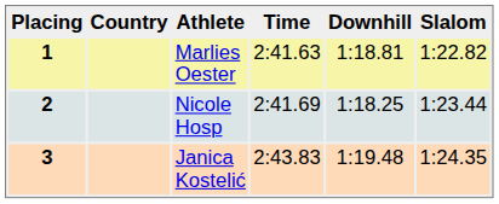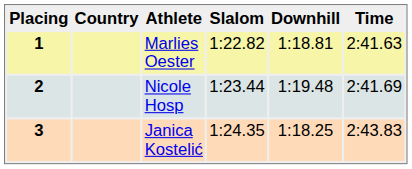 <table style="border-style:solid;border-width:1px;border-color:#808080;background-color:#EFEFEF" cellspacing="2" cellpadding="2" width="380px">
 <tr bgcolor="#EFEFEF">
 <th>Placing</th>
 <th>Country</th>
 <th>Athlete</th>
+<th>Slalom</th>
+<th>Downhill</th>
 <th>Time</th>
-<th>Downhill</th>
-<th>Slalom</th>
 </tr>
 <tr align="center" valign="top" bgcolor="#F7F6A8">
 <th>1</th>
 <td></td>
 <td align="left"><a href='#'>Marlies Oester</a></td>
+<td>1:22.82</td>
+<td>1:18.81</td>
 <td align="left">2:41.63</td>
-<td>1:18.81</td>
-<td>1:22.82</td>
 </tr>
 <tr align="center" valign="top" bgcolor="#DCE5E5">
 <th>2</th>
 <td></td>
 <td align="left"><a href='#'>Nicole Hosp</a></td>
+<td>1:23.44</td>
+<td>1:19.48</td>
 <td align="left">2:41.69</td>
-<td>1:18.25</td>
-<td>1:23.44</td>
 </tr>
 <tr align="center" valign="top" bgcolor="#FFDAB9">
 <th>3</th>
 <td></td>
 <td align="left"><a href='#'>Janica Kostelić</a></td>
+<td>1:24.35</td>
+<td>1:18.25</td>
 <td align="left">2:43.83</td>
-<td>1:19.48</td>
-<td>1:24.35</td>
 </tr>
 </table>
